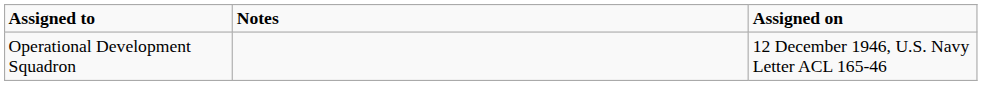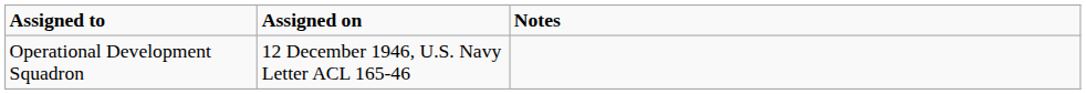 <table class="wikitable" style="width: 70%;">
 <tr>
 <td style="width: 200px;"><strong>Assigned to</strong></td>
+<td style="width: 200px;"><strong>Assigned on</strong></td>
 <td><strong>Notes</strong></td>
-<td style="width: 200px;"><strong>Assigned on</strong></td>
 </tr>
 <tr>
 <td>Operational Development Squadron</td>
+<td>12 December 1946, U.S. Navy Letter ACL 165-46</td>
 <td></td>
-<td>12 December 1946, U.S. Navy Letter ACL 165-46</td>
 </tr>
 </table>
